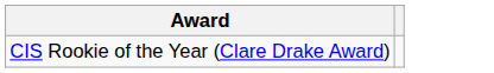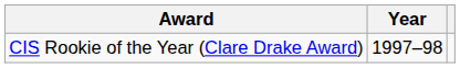 <table class="wikitable">
 <tr>
 <th>Award</th>
+<th>Year</th>
 <th></th>
 </tr>
 <tr>
 <td><a href='#'>CIS</a> Rookie of the Year (<a href='#'>Clare Drake Award</a>)</td>
+<td>1997–98</td>
 <td></td>
 </tr>
 </table>
